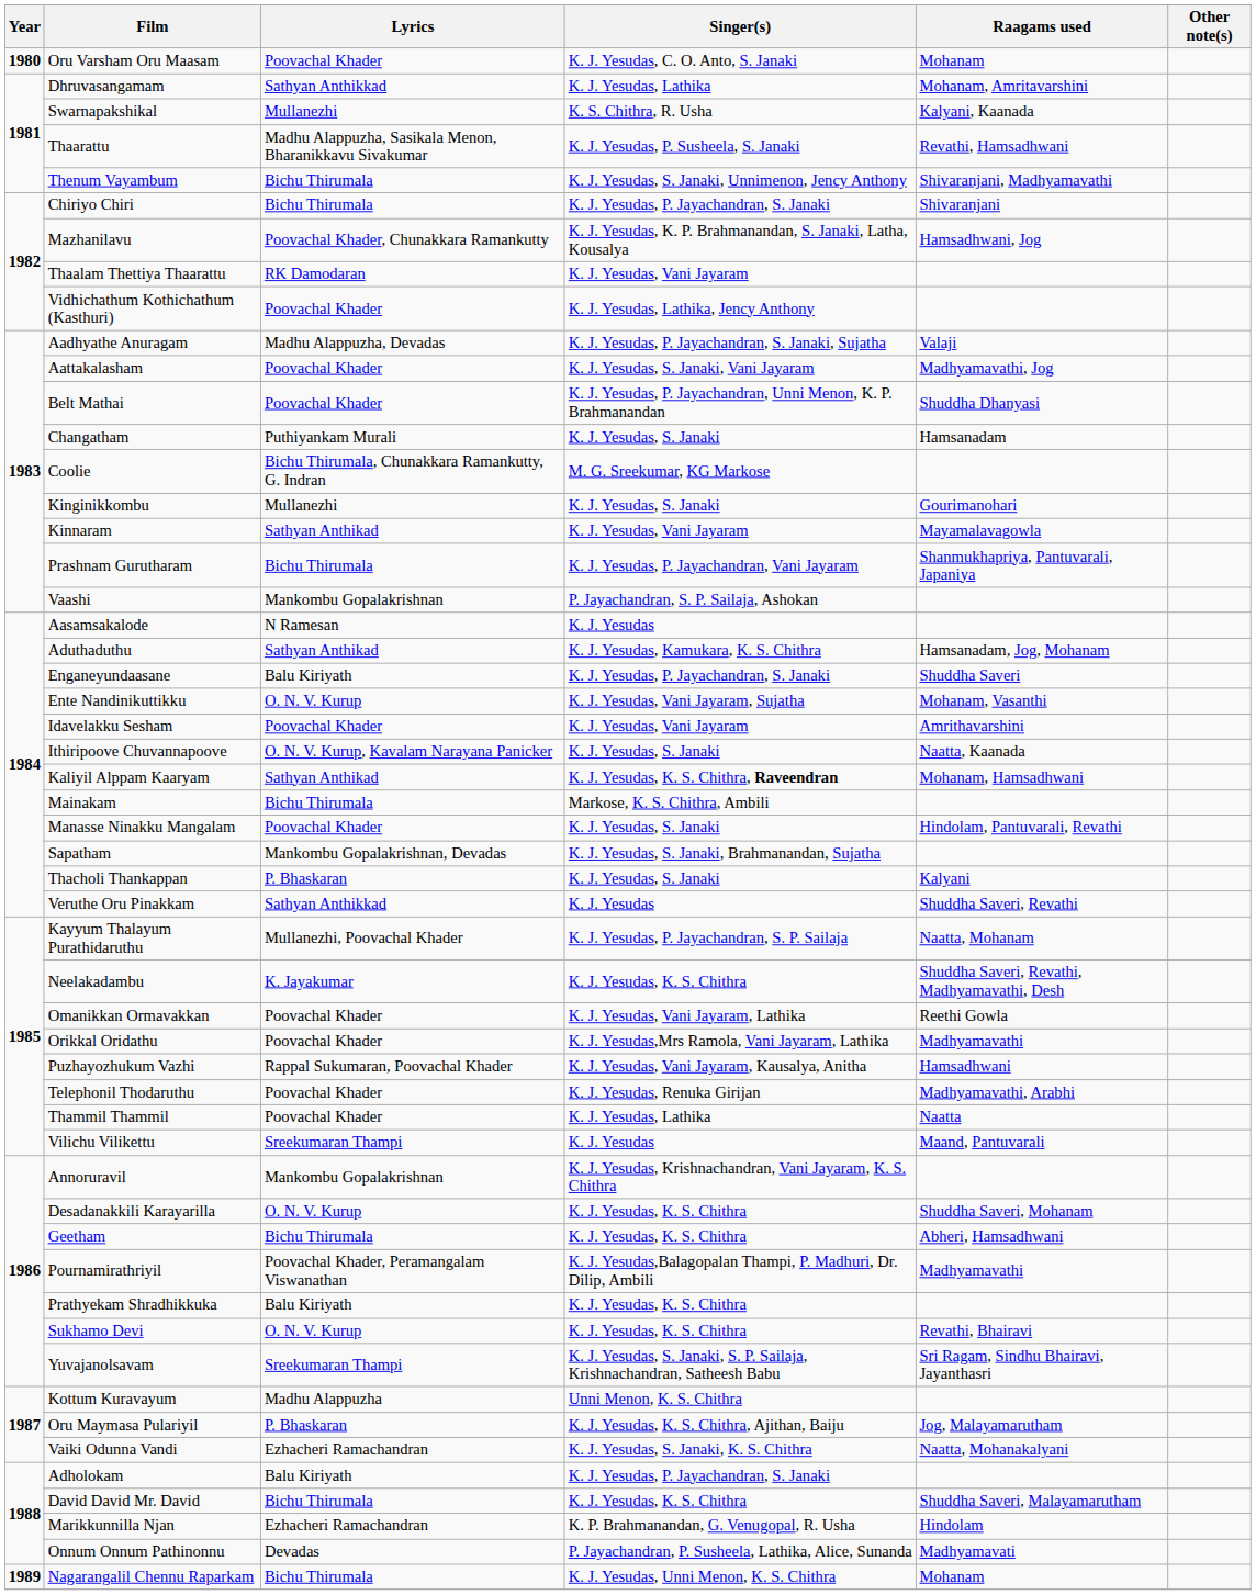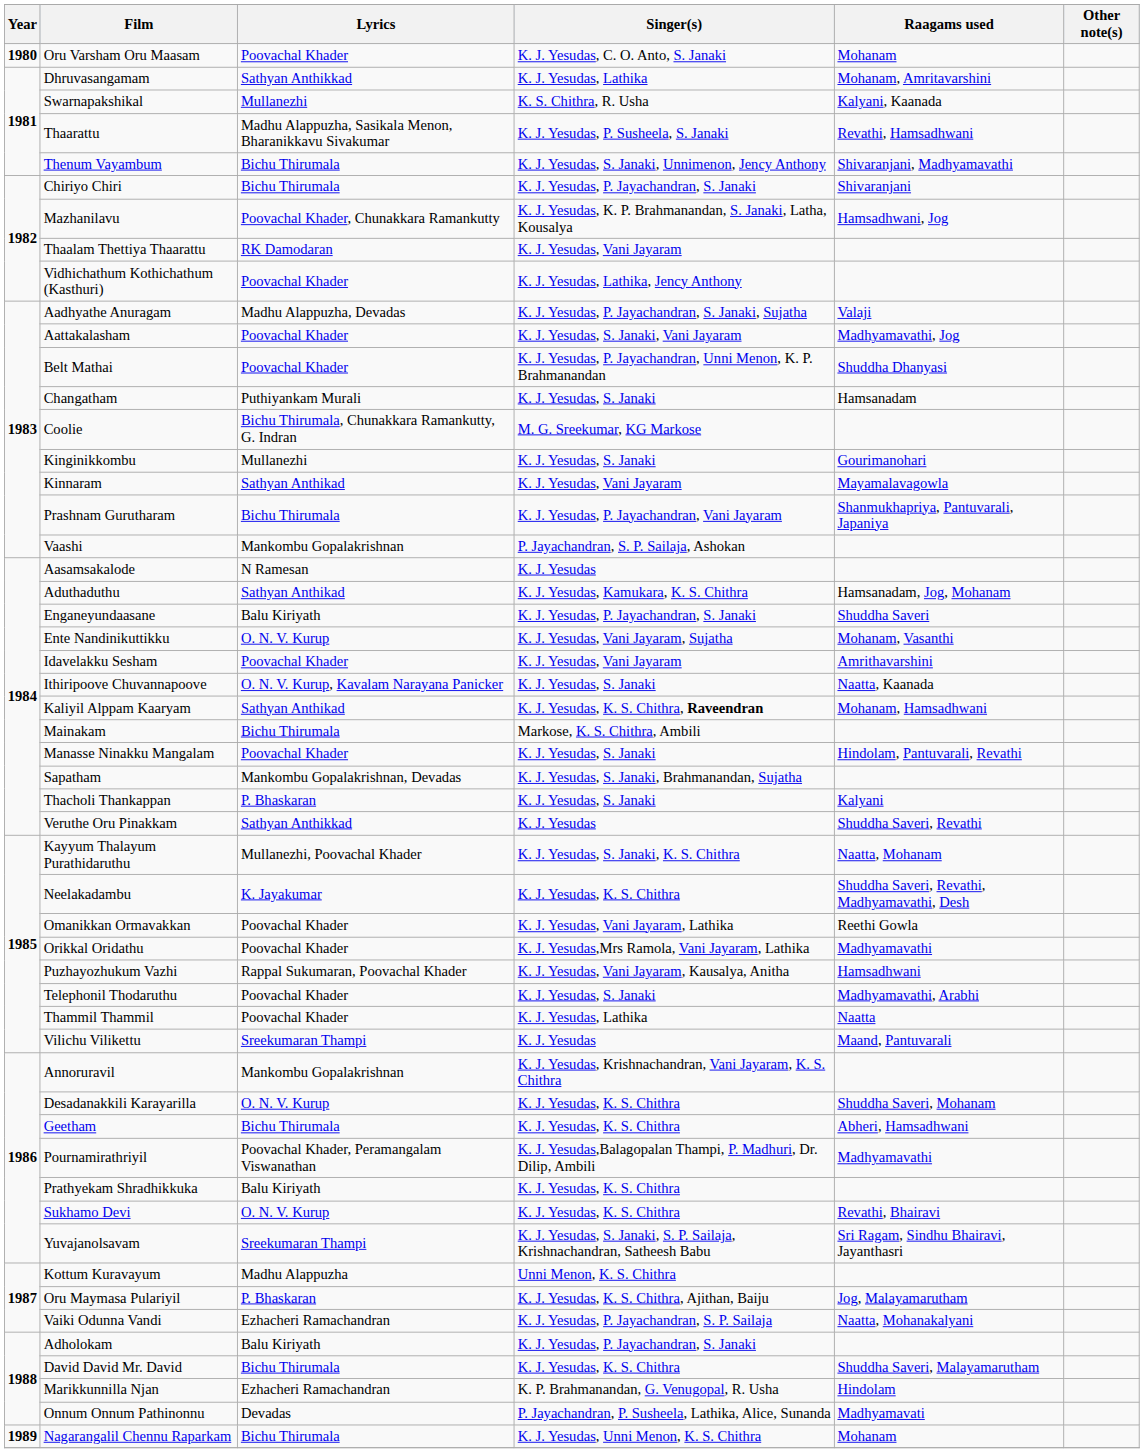 <table | class="wikitable collapsible sortable">
 <tr style="text-align:center;">
 </tr>
 <tr bgcolor="#b4cae3" align="center">
 <th>Year</th>
 <th>Film</th>
 <th>Lyrics</th>
 <th>Singer(s)</th>
 <th>Raagams used</th>
 <th>Other note(s)</th>
 </tr>
 <tr --->
 <td style="text-align:center;" rowspan="1"><strong>1980</strong></td>
 <td>Oru Varsham Oru Maasam</td>
 <td><a href='#'>Poovachal Khader</a></td>
 <td><a href='#'>K. J. Yesudas</a>, C. O. Anto, <a href='#'>S. Janaki</a></td>
 <td><a href='#'>Mohanam</a></td>
 <td></td>
 </tr>
 <tr --->
 <td style="text-align:center;" rowspan="4"><strong>1981</strong></td>
 <td>Dhruvasangamam</td>
 <td><a href='#'>Sathyan Anthikkad</a></td>
 <td><a href='#'>K. J. Yesudas</a>, <a href='#'>Lathika</a></td>
 <td><a href='#'>Mohanam</a>, <a href='#'>Amritavarshini</a></td>
 <td></td>
 </tr>
 <tr --->
 <td>Swarnapakshikal</td>
 <td><a href='#'>Mullanezhi</a></td>
 <td><a href='#'>K. S. Chithra</a>, R. Usha</td>
 <td><a href='#'>Kalyani</a>, Kaanada</td>
 <td></td>
 </tr>
 <tr --->
 <td>Thaarattu</td>
 <td>Madhu Alappuzha, Sasikala Menon, Bharanikkavu Sivakumar</td>
 <td><a href='#'>K. J. Yesudas</a>, <a href='#'>P. Susheela</a>, <a href='#'>S. Janaki</a></td>
 <td><a href='#'>Revathi</a>, <a href='#'>Hamsadhwani</a></td>
 <td></td>
 </tr>
 <tr --->
 <td><a href='#'>Thenum Vayambum</a></td>
 <td><a href='#'>Bichu Thirumala</a></td>
 <td><a href='#'>K. J. Yesudas</a>, <a href='#'>S. Janaki</a>, <a href='#'>Unnimenon</a>, <a href='#'>Jency Anthony</a></td>
 <td><a href='#'>Shivaranjani</a>, <a href='#'>Madhyamavathi</a></td>
 <td></td>
 </tr>
 <tr --->
 <td style="text-align:center;" rowspan="4"><strong>1982</strong></td>
 <td>Chiriyo Chiri</td>
 <td><a href='#'>Bichu Thirumala</a></td>
 <td><a href='#'>K. J. Yesudas</a>, <a href='#'>P. Jayachandran</a>, <a href='#'>S. Janaki</a></td>
 <td><a href='#'>Shivaranjani</a></td>
 <td></td>
 </tr>
 <tr --->
 <td>Mazhanilavu</td>
 <td><a href='#'>Poovachal Khader</a>, Chunakkara Ramankutty</td>
 <td><a href='#'>K. J. Yesudas</a>, K. P. Brahmanandan, <a href='#'>S. Janaki</a>, Latha, Kousalya</td>
 <td><a href='#'>Hamsadhwani</a>, <a href='#'>Jog</a></td>
 <td></td>
 </tr>
 <tr --->
 <td>Thaalam Thettiya Thaarattu</td>
 <td><a href='#'>RK Damodaran</a></td>
 <td><a href='#'>K. J. Yesudas</a>, <a href='#'>Vani Jayaram</a></td>
 <td></td>
 <td></td>
 </tr>
 <tr --->
 <td>Vidhichathum Kothichathum (Kasthuri)</td>
 <td><a href='#'>Poovachal Khader</a></td>
 <td><a href='#'>K. J. Yesudas</a>, <a href='#'>Lathika</a>, <a href='#'>Jency Anthony</a></td>
 <td></td>
 <td></td>
 </tr>
 <tr --->
 <td style="text-align:center;" rowspan="9"><strong>1983</strong></td>
 <td>Aadhyathe Anuragam</td>
 <td>Madhu Alappuzha, Devadas</td>
 <td><a href='#'>K. J. Yesudas</a>, <a href='#'>P. Jayachandran</a>, <a href='#'>S. Janaki</a>, <a href='#'>Sujatha</a></td>
 <td><a href='#'>Valaji</a></td>
 <td></td>
 </tr>
 <tr --->
 <td>Aattakalasham</td>
 <td><a href='#'>Poovachal Khader</a></td>
 <td><a href='#'>K. J. Yesudas</a>, <a href='#'>S. Janaki</a>, <a href='#'>Vani Jayaram</a></td>
 <td><a href='#'>Madhyamavathi</a>, <a href='#'>Jog</a></td>
 <td></td>
 </tr>
 <tr --->
 <td>Belt Mathai</td>
 <td><a href='#'>Poovachal Khader</a></td>
 <td><a href='#'>K. J. Yesudas</a>, <a href='#'>P. Jayachandran</a>, <a href='#'>Unni Menon</a>, K. P. Brahmanandan</td>
 <td><a href='#'>Shuddha Dhanyasi</a></td>
 <td></td>
 </tr>
 <tr --->
 <td>Changatham</td>
 <td>Puthiyankam Murali</td>
 <td><a href='#'>K. J. Yesudas</a>, <a href='#'>S. Janaki</a></td>
 <td>Hamsanadam</td>
 <td></td>
 </tr>
 <tr --->
 <td>Coolie</td>
 <td><a href='#'>Bichu Thirumala</a>, Chunakkara Ramankutty, G. Indran</td>
 <td><a href='#'>M. G. Sreekumar</a>, <a href='#'>KG Markose</a></td>
 <td></td>
 <td></td>
 </tr>
 <tr --->
 <td>Kinginikkombu</td>
 <td>Mullanezhi</td>
 <td><a href='#'>K. J. Yesudas</a>, <a href='#'>S. Janaki</a></td>
 <td><a href='#'>Gourimanohari</a></td>
 <td></td>
 </tr>
 <tr --->
 <td>Kinnaram</td>
 <td><a href='#'>Sathyan Anthikad</a></td>
 <td><a href='#'>K. J. Yesudas</a>, <a href='#'>Vani Jayaram</a></td>
 <td><a href='#'>Mayamalavagowla</a></td>
 <td></td>
 </tr>
 <tr --->
 <td>Prashnam Gurutharam</td>
 <td><a href='#'>Bichu Thirumala</a></td>
 <td><a href='#'>K. J. Yesudas</a>, <a href='#'>P. Jayachandran</a>, <a href='#'>Vani Jayaram</a></td>
 <td><a href='#'>Shanmukhapriya</a>, <a href='#'>Pantuvarali</a>, <a href='#'>Japaniya</a></td>
 <td></td>
 </tr>
 <tr --->
 <td>Vaashi</td>
 <td>Mankombu Gopalakrishnan</td>
 <td><a href='#'>P. Jayachandran</a>, <a href='#'>S. P. Sailaja</a>, Ashokan</td>
 <td></td>
 <td></td>
 </tr>
 <tr --->
 <td style="text-align:center;" rowspan="12"><strong>1984</strong></td>
 <td>Aasamsakalode</td>
 <td>N Ramesan</td>
 <td><a href='#'>K. J. Yesudas</a></td>
 <td></td>
 <td></td>
 </tr>
 <tr --->
 <td>Aduthaduthu</td>
 <td><a href='#'>Sathyan Anthikad</a></td>
 <td><a href='#'>K. J. Yesudas</a>, <a href='#'>Kamukara</a>, <a href='#'>K. S. Chithra</a></td>
 <td>Hamsanadam, <a href='#'>Jog</a>, <a href='#'>Mohanam</a></td>
 <td></td>
 </tr>
 <tr --->
 <td>Enganeyundaasane</td>
 <td>Balu Kiriyath</td>
 <td><a href='#'>K. J. Yesudas</a>, <a href='#'>P. Jayachandran</a>, <a href='#'>S. Janaki</a></td>
 <td><a href='#'>Shuddha Saveri</a></td>
 <td></td>
 </tr>
 <tr --->
 <td>Ente Nandinikuttikku</td>
 <td><a href='#'>O. N. V. Kurup</a></td>
 <td><a href='#'>K. J. Yesudas</a>, <a href='#'>Vani Jayaram</a>, <a href='#'>Sujatha</a></td>
 <td><a href='#'>Mohanam</a>, <a href='#'>Vasanthi</a></td>
 <td></td>
 </tr>
 <tr --->
 <td>Idavelakku Sesham</td>
 <td><a href='#'>Poovachal Khader</a></td>
 <td><a href='#'>K. J. Yesudas</a>, <a href='#'>Vani Jayaram</a></td>
 <td><a href='#'>Amrithavarshini</a></td>
 <td></td>
 </tr>
 <tr --->
 <td>Ithiripoove Chuvannapoove</td>
 <td><a href='#'>O. N. V. Kurup</a>, <a href='#'>Kavalam Narayana Panicker</a></td>
 <td><a href='#'>K. J. Yesudas</a>, <a href='#'>S. Janaki</a></td>
 <td><a href='#'>Naatta</a>, Kaanada</td>
 <td></td>
 </tr>
 <tr --->
 <td>Kaliyil Alppam Kaaryam</td>
 <td><a href='#'>Sathyan Anthikad</a></td>
 <td><a href='#'>K. J. Yesudas</a>, <a href='#'>K. S. Chithra</a>, <strong>Raveendran</strong></td>
 <td><a href='#'>Mohanam</a>, <a href='#'>Hamsadhwani</a></td>
 <td></td>
 </tr>
 <tr --->
 <td>Mainakam</td>
 <td><a href='#'>Bichu Thirumala</a></td>
 <td>Markose, <a href='#'>K. S. Chithra</a>, Ambili</td>
 <td></td>
 <td></td>
 </tr>
 <tr --->
 <td>Manasse Ninakku Mangalam</td>
 <td><a href='#'>Poovachal Khader</a></td>
 <td><a href='#'>K. J. Yesudas</a>, <a href='#'>S. Janaki</a></td>
 <td><a href='#'>Hindolam</a>, <a href='#'>Pantuvarali</a>, <a href='#'>Revathi</a></td>
 <td></td>
 </tr>
 <tr --->
 <td>Sapatham</td>
 <td>Mankombu Gopalakrishnan, Devadas</td>
 <td><a href='#'>K. J. Yesudas</a>, <a href='#'>S. Janaki</a>, Brahmanandan, <a href='#'>Sujatha</a></td>
 <td></td>
 <td></td>
 </tr>
 <tr --->
 <td>Thacholi Thankappan</td>
 <td><a href='#'>P. Bhaskaran</a></td>
 <td><a href='#'>K. J. Yesudas</a>, <a href='#'>S. Janaki</a></td>
 <td><a href='#'>Kalyani</a></td>
 <td></td>
 </tr>
 <tr --->
 <td>Veruthe Oru Pinakkam</td>
 <td><a href='#'>Sathyan Anthikkad</a></td>
 <td><a href='#'>K. J. Yesudas</a></td>
 <td><a href='#'>Shuddha Saveri</a>, <a href='#'>Revathi</a></td>
 <td></td>
 </tr>
 <tr --->
 <td style="text-align:center;" rowspan="8"><strong>1985</strong></td>
 <td>Kayyum Thalayum Purathidaruthu</td>
 <td>Mullanezhi, Poovachal Khader</td>
-<td><a href='#'>K. J. Yesudas</a>, <a href='#'>P. Jayachandran</a>, <a href='#'>S. P. Sailaja</a></td>
+<td><a href='#'>K. J. Yesudas</a>, <a href='#'>S. Janaki</a>, <a href='#'>K. S. Chithra</a></td>
 <td><a href='#'>Naatta</a>, <a href='#'>Mohanam</a></td>
 <td></td>
 </tr>
 <tr --->
 <td>Neelakadambu</td>
 <td><a href='#'>K. Jayakumar</a></td>
 <td><a href='#'>K. J. Yesudas</a>, <a href='#'>K. S. Chithra</a></td>
 <td><a href='#'>Shuddha Saveri</a>, <a href='#'>Revathi</a>, <a href='#'>Madhyamavathi</a>, <a href='#'>Desh</a></td>
 <td></td>
 </tr>
 <tr --->
 <td>Omanikkan Ormavakkan</td>
 <td>Poovachal Khader</td>
 <td><a href='#'>K. J. Yesudas</a>, <a href='#'>Vani Jayaram</a>, Lathika</td>
 <td>Reethi Gowla</td>
 <td></td>
 </tr>
 <tr --->
 <td>Orikkal Oridathu</td>
 <td>Poovachal Khader</td>
 <td><a href='#'>K. J. Yesudas</a>,Mrs Ramola, <a href='#'>Vani Jayaram</a>, Lathika</td>
 <td><a href='#'>Madhyamavathi</a></td>
 <td></td>
 </tr>
 <tr --->
 <td>Puzhayozhukum Vazhi</td>
 <td>Rappal Sukumaran, Poovachal Khader</td>
 <td><a href='#'>K. J. Yesudas</a>, <a href='#'>Vani Jayaram</a>, Kausalya, Anitha</td>
 <td><a href='#'>Hamsadhwani</a></td>
 <td></td>
 </tr>
 <tr --->
 <td>Telephonil Thodaruthu</td>
 <td>Poovachal Khader</td>
-<td><a href='#'>K. J. Yesudas</a>, Renuka Girijan</td>
+<td><a href='#'>K. J. Yesudas</a>, <a href='#'>S. Janaki</a></td>
 <td><a href='#'>Madhyamavathi</a>, <a href='#'>Arabhi</a></td>
 <td></td>
 </tr>
 <tr --->
 <td>Thammil Thammil</td>
 <td>Poovachal Khader</td>
 <td><a href='#'>K. J. Yesudas</a>, Lathika</td>
 <td><a href='#'>Naatta</a></td>
 <td></td>
 </tr>
 <tr --->
 <td>Vilichu Vilikettu</td>
 <td><a href='#'>Sreekumaran Thampi</a></td>
 <td><a href='#'>K. J. Yesudas</a></td>
 <td><a href='#'>Maand</a>, <a href='#'>Pantuvarali</a></td>
 <td></td>
 </tr>
 <tr --->
 <td style="text-align:center;" rowspan="7"><strong>1986</strong></td>
 <td>Annoruravil</td>
 <td>Mankombu Gopalakrishnan</td>
 <td><a href='#'>K. J. Yesudas</a>, Krishnachandran, <a href='#'>Vani Jayaram</a>, <a href='#'>K. S. Chithra</a></td>
 <td></td>
 <td></td>
 </tr>
 <tr --->
 <td>Desadanakkili Karayarilla</td>
 <td><a href='#'>O. N. V. Kurup</a></td>
 <td><a href='#'>K. J. Yesudas</a>, <a href='#'>K. S. Chithra</a></td>
 <td><a href='#'>Shuddha Saveri</a>, <a href='#'>Mohanam</a></td>
 <td></td>
 </tr>
 <tr --->
 <td><a href='#'>Geetham</a></td>
 <td><a href='#'>Bichu Thirumala</a></td>
 <td><a href='#'>K. J. Yesudas</a>, <a href='#'>K. S. Chithra</a></td>
 <td><a href='#'>Abheri</a>, <a href='#'>Hamsadhwani</a></td>
 <td></td>
 </tr>
 <tr --->
 <td>Pournamirathriyil</td>
 <td>Poovachal Khader, Peramangalam Viswanathan</td>
 <td><a href='#'>K. J. Yesudas</a>,Balagopalan Thampi, <a href='#'>P. Madhuri</a>, Dr. Dilip, Ambili</td>
 <td><a href='#'>Madhyamavathi</a></td>
 <td></td>
 </tr>
 <tr --->
 <td>Prathyekam Shradhikkuka</td>
 <td>Balu Kiriyath</td>
 <td><a href='#'>K. J. Yesudas</a>, <a href='#'>K. S. Chithra</a></td>
 <td></td>
 <td></td>
 </tr>
 <tr --->
 <td><a href='#'>Sukhamo Devi</a></td>
 <td><a href='#'>O. N. V. Kurup</a></td>
 <td><a href='#'>K. J. Yesudas</a>, <a href='#'>K. S. Chithra</a></td>
 <td><a href='#'>Revathi</a>, <a href='#'>Bhairavi</a></td>
 <td></td>
 </tr>
 <tr --->
 <td>Yuvajanolsavam</td>
 <td><a href='#'>Sreekumaran Thampi</a></td>
 <td><a href='#'>K. J. Yesudas</a>, <a href='#'>S. Janaki</a>, <a href='#'>S. P. Sailaja</a>, Krishnachandran, Satheesh Babu</td>
 <td><a href='#'>Sri Ragam</a>, <a href='#'>Sindhu Bhairavi</a>, Jayanthasri</td>
 <td></td>
 </tr>
 <tr --->
 <td style="text-align:center;" rowspan="3"><strong>1987</strong></td>
 <td>Kottum Kuravayum</td>
 <td>Madhu Alappuzha</td>
 <td><a href='#'>Unni Menon</a>, <a href='#'>K. S. Chithra</a></td>
 <td></td>
 <td></td>
 </tr>
 <tr --->
 <td>Oru Maymasa Pulariyil</td>
 <td><a href='#'>P. Bhaskaran</a></td>
 <td><a href='#'>K. J. Yesudas</a>, <a href='#'>K. S. Chithra</a>, Ajithan, Baiju</td>
 <td><a href='#'>Jog</a>, <a href='#'>Malayamarutham</a></td>
 <td></td>
 </tr>
 <tr --->
 <td>Vaiki Odunna Vandi</td>
 <td>Ezhacheri Ramachandran</td>
-<td><a href='#'>K. J. Yesudas</a>, <a href='#'>S. Janaki</a>, <a href='#'>K. S. Chithra</a></td>
+<td><a href='#'>K. J. Yesudas</a>, <a href='#'>P. Jayachandran</a>, <a href='#'>S. P. Sailaja</a></td>
 <td><a href='#'>Naatta</a>, <a href='#'>Mohanakalyani</a></td>
 <td></td>
 </tr>
 <tr --->
 <td style="text-align:center;" rowspan="4"><strong>1988</strong></td>
 <td>Adholokam</td>
 <td>Balu Kiriyath</td>
 <td><a href='#'>K. J. Yesudas</a>, <a href='#'>P. Jayachandran</a>, <a href='#'>S. Janaki</a></td>
 <td></td>
 <td></td>
 </tr>
 <tr --->
 <td>David David Mr. David</td>
 <td><a href='#'>Bichu Thirumala</a></td>
 <td><a href='#'>K. J. Yesudas</a>, <a href='#'>K. S. Chithra</a></td>
 <td><a href='#'>Shuddha Saveri</a>, <a href='#'>Malayamarutham</a></td>
 <td></td>
 </tr>
 <tr --->
 <td>Marikkunnilla Njan</td>
 <td>Ezhacheri Ramachandran</td>
 <td>K. P. Brahmanandan, <a href='#'>G. Venugopal</a>, R. Usha</td>
 <td><a href='#'>Hindolam</a></td>
 <td></td>
 </tr>
 <tr --->
 <td>Onnum Onnum Pathinonnu</td>
 <td>Devadas</td>
 <td><a href='#'>P. Jayachandran</a>, <a href='#'>P. Susheela</a>, Lathika, Alice, Sunanda</td>
 <td><a href='#'>Madhyamavati</a></td>
 <td></td>
 </tr>
 <tr --->
 <td style="text-align:center;"><strong>1989</strong></td>
 <td><a href='#'>Nagarangalil Chennu Raparkam</a></td>
 <td><a href='#'>Bichu Thirumala</a></td>
 <td><a href='#'>K. J. Yesudas</a>, <a href='#'>Unni Menon</a>, <a href='#'>K. S. Chithra</a></td>
 <td><a href='#'>Mohanam</a></td>
 <td></td>
 </tr>
 <tr --->
 </tr>
 </table>
